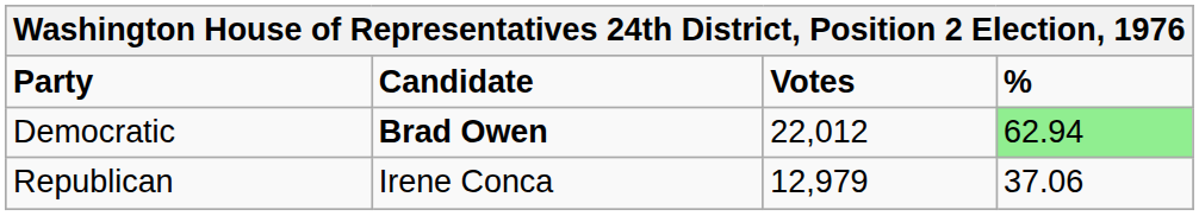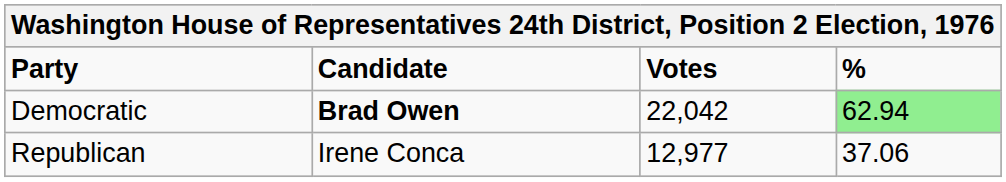 <table class="wikitable">
 <tr>
 <th colspan="4">Washington House of Representatives 24th District, Position 2 Election, 1976</th>
 </tr>
 <tr>
 <td><strong>Party</strong></td>
 <td><strong>Candidate</strong></td>
 <td><strong>Votes</strong></td>
 <td><strong>%</strong></td>
 </tr>
 <tr>
 <td>Democratic</td>
 <td><strong>Brad Owen</strong></td>
-<td>22,012</td>
+<td>22,042</td>
 <td style="background: lightgreen;">62.94</td>
 </tr>
 <tr>
 <td>Republican</td>
 <td>Irene Conca</td>
-<td>12,979</td>
+<td>12,977</td>
 <td>37.06</td>
 </tr>
 </table>
